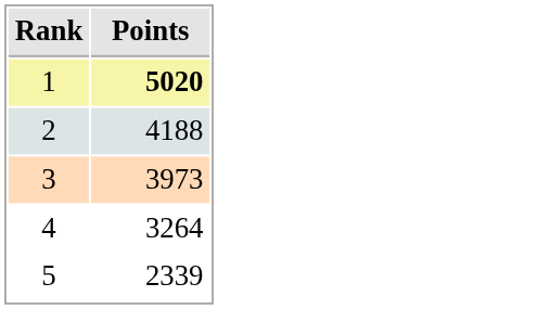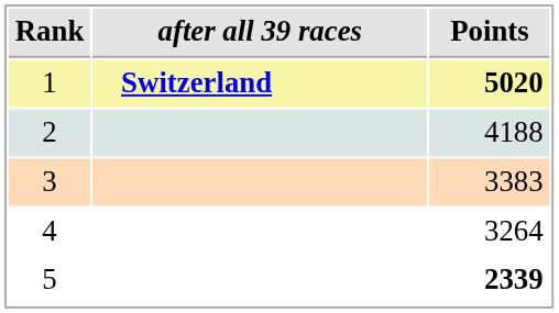 <table cellspacing="1" cellpadding="3" style="border:1px solid #aaa; font-size:86%;">
 <tr style="background:#e4e4e4;">
 <th style="border-bottom:1px solid #aaa; width:10px;">Rank</th>
+<th style="border-bottom:1px solid #aaa; width:150px; white-space:nowrap;"><em>after all 39 races</em></th>
 <th style="border-bottom:1px solid #aaa; width:50px;">Points</th>
 </tr>
 <tr style="background:#f7f6a8;">
 <td style="text-align:center;">1</td>
+<td>   <strong><a href='#'>Switzerland</a></strong></td>
 <td align="right"><strong>5020</strong></td>
 </tr>
 <tr style="background:#dce5e5;">
 <td style="text-align:center;">2</td>
+<td></td>
 <td align="right">4188</td>
 </tr>
 <tr style="background:#ffdab9;">
 <td style="text-align:center;">3</td>
-<td align="right">3973</td>
+<td></td>
+<td align="right">3383</td>
 </tr>
 <tr>
 <td style="text-align:center;">4</td>
+<td></td>
 <td align="right">3264</td>
 </tr>
 <tr>
 <td style="text-align:center;">5</td>
-<td align="right">2339</td>
+<td></td>
+<td align="right"><strong>2339</strong></td>
 </tr>
 </table>
